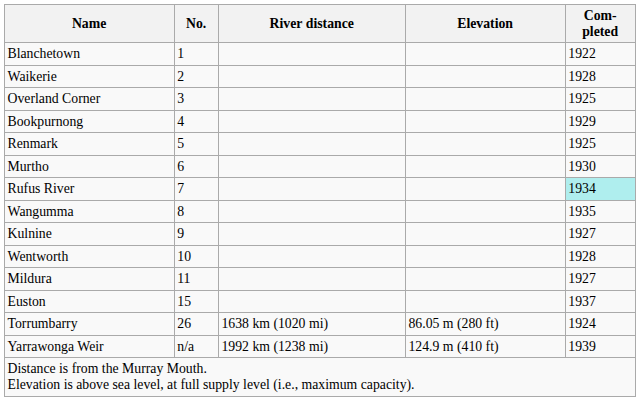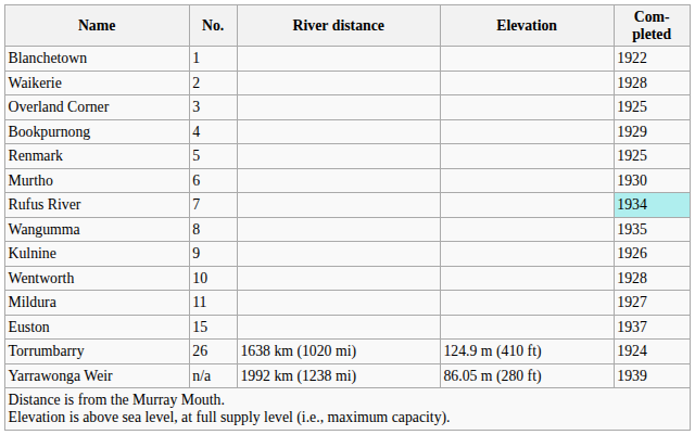 <table class="wikitable sortable floatleft mw-collapsible" border= "1" style="width:50%; font-size: 86%; float:left; margin-left:1em; margin-right:3em; margin-bottom:2em">
 <tr>
 <th>Name</th>
 <th>No.</th>
 <th>River distance</th>
 <th>Elevation</th>
 <th>Com-<br>pleted</th>
 </tr>
 <tr>
 <td>Blanchetown</td>
 <td>1</td>
 <td></td>
 <td></td>
 <td>1922</td>
 </tr>
 <tr>
 <td>Waikerie</td>
 <td>2</td>
 <td></td>
 <td></td>
 <td>1928</td>
 </tr>
 <tr>
 <td>Overland Corner</td>
 <td>3</td>
 <td></td>
 <td></td>
 <td>1925</td>
 </tr>
 <tr>
 <td>Bookpurnong</td>
 <td>4</td>
 <td></td>
 <td></td>
 <td>1929</td>
 </tr>
 <tr>
 <td>Renmark</td>
 <td>5</td>
 <td></td>
 <td></td>
 <td>1925</td>
 </tr>
 <tr>
 <td>Murtho</td>
 <td>6</td>
 <td></td>
 <td></td>
 <td>1930</td>
 </tr>
 <tr>
 <td>Rufus River</td>
 <td>7</td>
 <td></td>
 <td></td>
 <td style="background: paleturquoise;">1934</td>
 </tr>
 <tr>
 <td>Wangumma</td>
 <td>8</td>
 <td></td>
 <td></td>
 <td>1935</td>
 </tr>
 <tr>
 <td>Kulnine</td>
 <td>9</td>
 <td></td>
 <td></td>
-<td>1927</td>
+<td>1926</td>
 </tr>
 <tr>
 <td>Wentworth</td>
 <td>10</td>
 <td></td>
 <td></td>
 <td>1928</td>
 </tr>
 <tr>
 <td>Mildura</td>
 <td>11</td>
 <td></td>
 <td></td>
 <td>1927</td>
 </tr>
 <tr>
 <td>Euston</td>
 <td>15</td>
 <td></td>
 <td></td>
 <td>1937</td>
 </tr>
 <tr>
 <td>Torrumbarry</td>
 <td>26</td>
 <td>1638 km (1020 mi)</td>
-<td>86.05 m (280 ft)</td>
+<td>124.9 m (410 ft)</td>
 <td>1924</td>
 </tr>
 <tr>
 <td>Yarrawonga Weir</td>
 <td>n/a</td>
 <td>1992 km (1238 mi)</td>
-<td>124.9 m (410 ft)</td>
+<td>86.05 m (280 ft)</td>
 <td>1939</td>
 </tr>
 <tr>
 <td colspan="5"> Distance is from the Murray Mouth.<br> Elevation is above sea level, at full supply level (i.e., maximum capacity).</td>
 </tr>
 <tr>
 </tr>
 </table>
